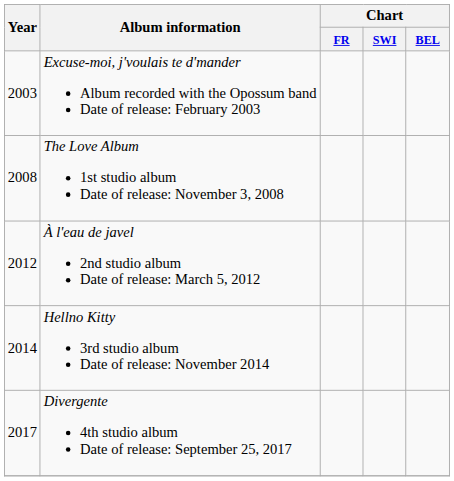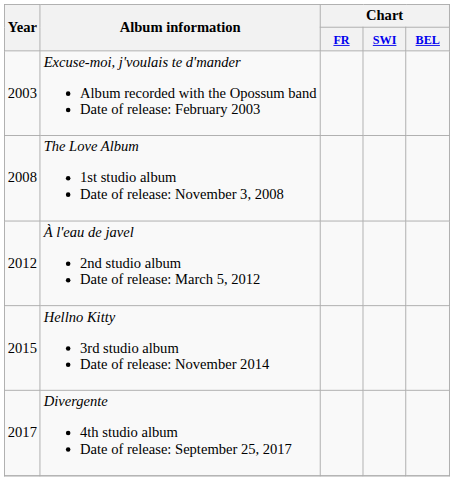 <table class="wikitable">
 <tr>
 <th align="center" rowspan="2">Year</th>
 <th align="center" rowspan="2">Album information</th>
 <th align="center" colspan="3">Chart</th>
 </tr>
 <tr>
 <th width="40"><small><a href='#'>FR</a></small><br></th>
 <th width="40"><small><a href='#'>SWI</a></small></th>
 <th width="40"><small><a href='#'>BEL</a></small></th>
 </tr>
 <tr>
 <td>2003</td>
 <td><em>Excuse-moi, j'voulais te d'mander</em><br><ul><li>Album recorded with the Opossum band</li><li>Date of release: February 2003</li></ul></td>
 <td></td>
 <td></td>
 <td></td>
 </tr>
 <tr>
 <td>2008</td>
 <td><em>The Love Album</em><br><ul><li>1st studio album</li><li>Date of release: November 3, 2008</li></ul></td>
 <td></td>
 <td></td>
 <td></td>
 </tr>
 <tr>
 <td>2012</td>
 <td><em>À l'eau de javel</em><br><ul><li>2nd studio album</li><li>Date of release: March 5, 2012</li></ul></td>
 <td></td>
 <td></td>
 <td></td>
 </tr>
 <tr>
-<td>2014</td>
+<td>2015</td>
 <td><em>Hellno Kitty</em><br><ul><li>3rd studio album</li><li>Date of release: November 2014</li></ul></td>
 <td></td>
 <td></td>
 <td></td>
 </tr>
 <tr>
 <td>2017</td>
 <td><em>Divergente</em><br><ul><li>4th studio album</li><li>Date of release: September 25, 2017</li></ul></td>
 <td></td>
 <td></td>
 <td></td>
 </tr>
 <tr>
 </tr>
 </table>
